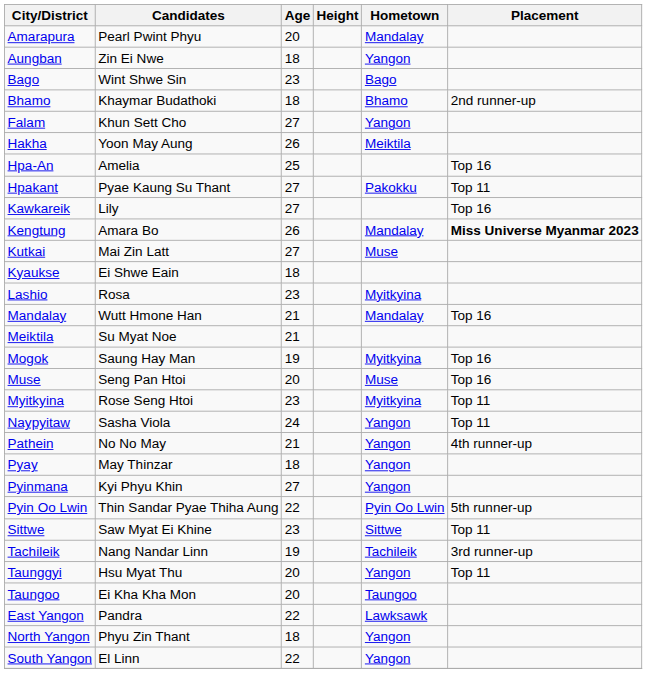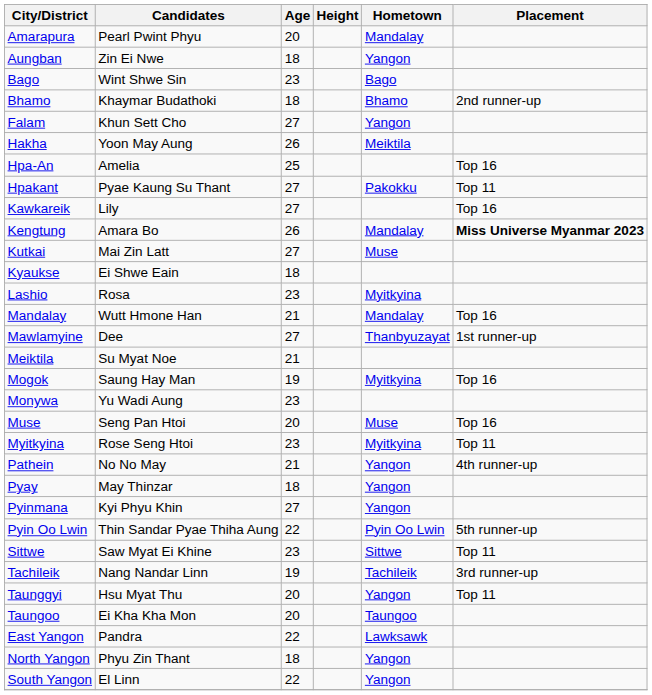 <table class="wikitable sortable" style="font-size: 95%;">
 <tr>
 <th>City/District</th>
 <th>Candidates</th>
 <th>Age</th>
 <th>Height</th>
 <th>Hometown</th>
 <th>Placement</th>
 </tr>
 <tr>
 <td> <a href='#'>Amarapura</a></td>
 <td>Pearl Pwint Phyu</td>
 <td>20</td>
 <td></td>
 <td><a href='#'>Mandalay</a></td>
 <td></td>
 </tr>
 <tr>
 <td> <a href='#'>Aungban</a></td>
 <td>Zin Ei Nwe</td>
 <td>18</td>
 <td></td>
 <td><a href='#'>Yangon</a></td>
 <td></td>
 </tr>
 <tr>
 <td> <a href='#'>Bago</a></td>
 <td>Wint Shwe Sin</td>
 <td>23</td>
 <td></td>
 <td><a href='#'>Bago</a></td>
 <td></td>
 </tr>
 <tr>
 <td> <a href='#'>Bhamo</a></td>
 <td>Khaymar Budathoki</td>
 <td>18</td>
 <td></td>
 <td><a href='#'>Bhamo</a></td>
 <td>2nd runner-up</td>
 </tr>
 <tr>
 <td> <a href='#'>Falam</a></td>
 <td>Khun Sett Cho</td>
 <td>27</td>
 <td></td>
 <td><a href='#'>Yangon</a></td>
 <td></td>
 </tr>
 <tr>
 <td> <a href='#'>Hakha</a></td>
 <td>Yoon May Aung</td>
 <td>26</td>
 <td></td>
 <td><a href='#'>Meiktila</a></td>
 <td></td>
 </tr>
 <tr>
 <td> <a href='#'>Hpa-An</a></td>
 <td>Amelia</td>
 <td>25</td>
 <td></td>
 <td></td>
 <td>Top 16</td>
 </tr>
 <tr>
 <td> <a href='#'>Hpakant</a></td>
 <td>Pyae Kaung Su Thant</td>
 <td>27</td>
 <td></td>
 <td><a href='#'>Pakokku</a></td>
 <td>Top 11</td>
 </tr>
 <tr>
 <td> <a href='#'>Kawkareik</a></td>
 <td>Lily</td>
 <td>27</td>
 <td></td>
 <td></td>
 <td>Top 16</td>
 </tr>
 <tr>
 <td> <a href='#'>Kengtung</a></td>
 <td>Amara Bo</td>
 <td>26</td>
 <td></td>
 <td><a href='#'>Mandalay</a></td>
 <td><strong>Miss Universe Myanmar 2023</strong></td>
 </tr>
 <tr>
 <td> <a href='#'>Kutkai</a></td>
 <td>Mai Zin Latt</td>
 <td>27</td>
 <td></td>
 <td><a href='#'>Muse</a></td>
 <td></td>
 </tr>
 <tr>
 <td> <a href='#'>Kyaukse</a></td>
 <td>Ei Shwe Eain</td>
 <td>18</td>
 <td></td>
 <td></td>
 <td></td>
 </tr>
 <tr>
 <td> <a href='#'>Lashio</a></td>
 <td>Rosa</td>
 <td>23</td>
 <td></td>
 <td><a href='#'>Myitkyina</a></td>
 <td></td>
 </tr>
 <tr>
 <td> <a href='#'>Mandalay</a></td>
 <td>Wutt Hmone Han</td>
 <td>21</td>
 <td></td>
 <td><a href='#'>Mandalay</a></td>
 <td>Top 16</td>
 </tr>
 <tr>
+<td> <a href='#'>Mawlamyine</a></td>
+<td>Dee</td>
+<td>27</td>
+<td></td>
+<td><a href='#'>Thanbyuzayat</a></td>
+<td>1st runner-up</td>
+</tr>
+<tr>
 <td> <a href='#'>Meiktila</a></td>
 <td>Su Myat Noe</td>
 <td>21</td>
 <td></td>
 <td></td>
 <td></td>
 </tr>
 <tr>
 <td> <a href='#'>Mogok</a></td>
 <td>Saung Hay Man</td>
 <td>19</td>
 <td></td>
 <td><a href='#'>Myitkyina</a></td>
 <td>Top 16</td>
 </tr>
 <tr>
+<td> <a href='#'>Monywa</a></td>
+<td>Yu Wadi Aung</td>
+<td>23</td>
+<td></td>
+<td></td>
+<td></td>
+</tr>
+<tr>
 <td> <a href='#'>Muse</a></td>
 <td>Seng Pan Htoi</td>
 <td>20</td>
 <td></td>
 <td><a href='#'>Muse</a></td>
 <td>Top 16</td>
 </tr>
 <tr>
 <td> <a href='#'>Myitkyina</a></td>
 <td>Rose Seng Htoi</td>
 <td>23</td>
 <td></td>
 <td><a href='#'>Myitkyina</a></td>
-<td>Top 11</td>
-</tr>
-<tr>
-<td> <a href='#'>Naypyitaw</a></td>
-<td>Sasha Viola</td>
-<td>24</td>
-<td></td>
-<td><a href='#'>Yangon</a></td>
 <td>Top 11</td>
 </tr>
 <tr>
 <td> <a href='#'>Pathein</a></td>
 <td>No No May</td>
 <td>21</td>
 <td></td>
 <td><a href='#'>Yangon</a></td>
 <td>4th runner-up</td>
 </tr>
 <tr>
 <td> <a href='#'>Pyay</a></td>
 <td>May Thinzar</td>
 <td>18</td>
 <td></td>
 <td><a href='#'>Yangon</a></td>
 <td></td>
 </tr>
 <tr>
 <td> <a href='#'>Pyinmana</a></td>
 <td>Kyi Phyu Khin</td>
 <td>27</td>
 <td></td>
 <td><a href='#'>Yangon</a></td>
 <td></td>
 </tr>
 <tr>
 <td> <a href='#'>Pyin Oo Lwin</a></td>
 <td>Thin Sandar Pyae Thiha Aung</td>
 <td>22</td>
 <td></td>
 <td><a href='#'>Pyin Oo Lwin</a></td>
 <td>5th runner-up</td>
 </tr>
 <tr>
 <td> <a href='#'>Sittwe</a></td>
 <td>Saw Myat Ei Khine</td>
 <td>23</td>
 <td></td>
 <td><a href='#'>Sittwe</a></td>
 <td>Top 11</td>
 </tr>
 <tr>
 <td> <a href='#'>Tachileik</a></td>
 <td>Nang Nandar Linn</td>
 <td>19</td>
 <td></td>
 <td><a href='#'>Tachileik</a></td>
 <td>3rd runner-up</td>
 </tr>
 <tr>
 <td> <a href='#'>Taunggyi</a></td>
 <td>Hsu Myat Thu</td>
 <td>20</td>
 <td></td>
 <td><a href='#'>Yangon</a></td>
 <td>Top 11</td>
 </tr>
 <tr>
 <td> <a href='#'>Taungoo</a></td>
 <td>Ei Kha Kha Mon</td>
 <td>20</td>
 <td></td>
 <td><a href='#'>Taungoo</a></td>
 <td></td>
 </tr>
 <tr>
 <td> <a href='#'>East Yangon</a></td>
 <td>Pandra</td>
 <td>22</td>
 <td></td>
 <td><a href='#'>Lawksawk</a></td>
 <td></td>
 </tr>
 <tr>
 <td> <a href='#'>North Yangon</a></td>
 <td>Phyu Zin Thant</td>
 <td>18</td>
 <td></td>
 <td><a href='#'>Yangon</a></td>
 <td></td>
 </tr>
 <tr>
 <td> <a href='#'>South Yangon</a></td>
 <td>El Linn</td>
 <td>22</td>
 <td></td>
 <td><a href='#'>Yangon</a></td>
 <td></td>
 </tr>
 <tr>
 </tr>
 </table>
